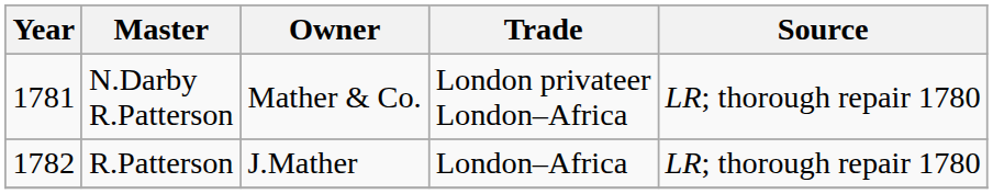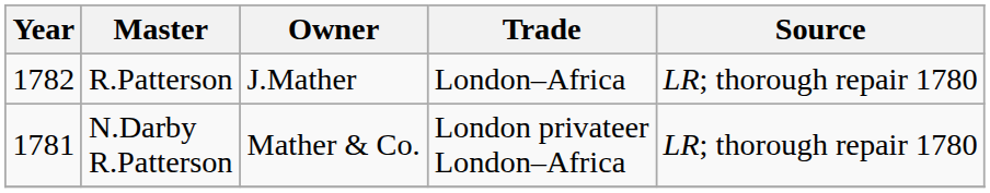 <table class=" wikitable">
 <tr>
 <th>Year</th>
 <th>Master</th>
 <th>Owner</th>
 <th>Trade</th>
 <th>Source</th>
 </tr>
 <tr>
+<td>1782</td>
+<td>R.Patterson</td>
+<td>J.Mather</td>
+<td>London–Africa</td>
+<td><em>LR</em>; thorough repair 1780</td>
+</tr>
+<tr>
 <td>1781</td>
 <td>N.Darby<br>R.Patterson</td>
 <td>Mather & Co.</td>
 <td>London privateer<br>London–Africa</td>
 <td><em>LR</em>; thorough repair 1780</td>
 </tr>
 <tr>
-<td>1782</td>
-<td>R.Patterson</td>
-<td>J.Mather</td>
-<td>London–Africa</td>
-<td><em>LR</em>; thorough repair 1780</td>
-</tr>
-<tr>
 </tr>
 </table>
